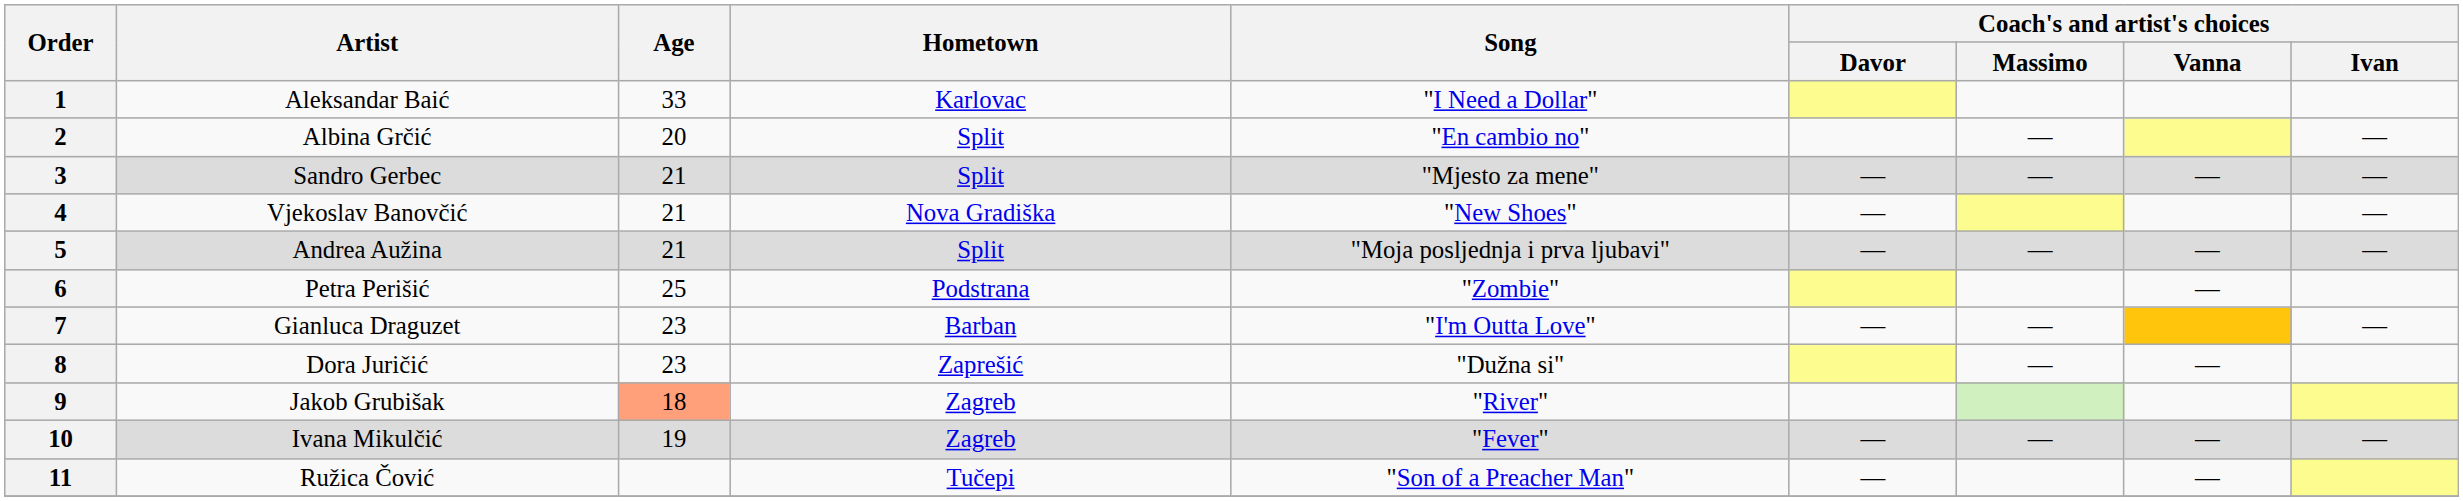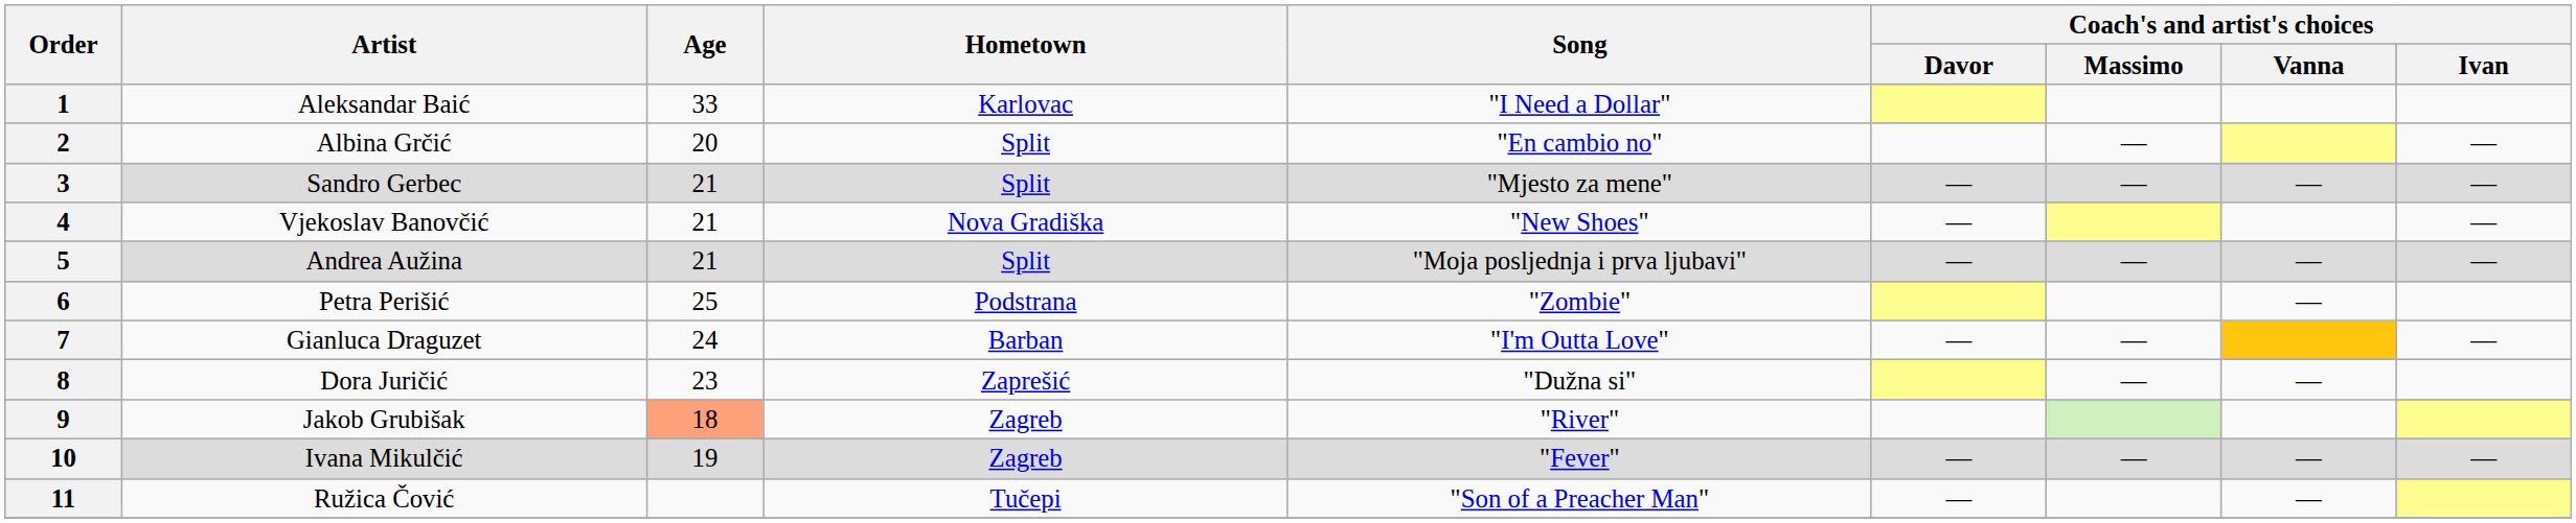 <table class="wikitable" style="text-align:center; line-height:17px; width:100%;">
 <tr>
 <th scope="col" rowspan="2" style="width:04%;">Order</th>
 <th scope="col" rowspan="2" style="width:18%;">Artist</th>
 <th scope="col" rowspan="2" style="width:04%;">Age</th>
 <th scope="col" rowspan="2" style="width:18%;">Hometown</th>
 <th scope="col" rowspan="2" style="width:20%;">Song</th>
 <th scope="col" colspan="4" style="width:24%;">Coach's and artist's choices</th>
 </tr>
 <tr>
 <th style="width:06%;">Davor</th>
 <th style="width:06%;">Massimo</th>
 <th style="width:06%;">Vanna</th>
 <th style="width:06%;">Ivan</th>
 </tr>
 <tr>
 <th>1</th>
 <td>Aleksandar Baić</td>
 <td>33</td>
 <td><a href='#'>Karlovac</a></td>
 <td>"<a href='#'>I Need a Dollar</a>"</td>
 <td style="background:#fdfc8f;"><strong></strong></td>
 <td> <strong></strong> </td>
 <td> <strong></strong> </td>
 <td> <strong></strong> </td>
 </tr>
 <tr>
 <th>2</th>
 <td>Albina Grčić</td>
 <td>20</td>
 <td><a href='#'>Split</a></td>
 <td>"<a href='#'>En cambio no</a>"</td>
 <td> <strong></strong> </td>
 <td>—</td>
 <td style="background:#fdfc8f;"><strong></strong></td>
 <td>—</td>
 </tr>
 <tr style="background:#DCDCDC;">
 <th>3</th>
 <td>Sandro Gerbec</td>
 <td>21</td>
 <td><a href='#'>Split</a></td>
 <td>"Mjesto za mene"</td>
 <td>—</td>
 <td>—</td>
 <td>—</td>
 <td>—</td>
 </tr>
 <tr>
 <th>4</th>
 <td>Vjekoslav Banovčić</td>
 <td>21</td>
 <td><a href='#'>Nova Gradiška</a></td>
 <td>"<a href='#'>New Shoes</a>"</td>
 <td>—</td>
 <td style="background:#fdfc8f;"><strong></strong></td>
 <td> <strong></strong> </td>
 <td>—</td>
 </tr>
 <tr style="background:#DCDCDC;">
 <th>5</th>
 <td>Andrea Aužina</td>
 <td>21</td>
 <td><a href='#'>Split</a></td>
 <td>"Moja posljednja i prva ljubavi"</td>
 <td>—</td>
 <td>—</td>
 <td>—</td>
 <td>—</td>
 </tr>
 <tr>
 <th>6</th>
 <td>Petra Perišić</td>
 <td>25</td>
 <td><a href='#'>Podstrana</a></td>
 <td>"<a href='#'>Zombie</a>"</td>
 <td style="background:#fdfc8f;"><strong></strong></td>
 <td> <strong></strong> </td>
 <td>—</td>
 <td> <strong></strong> </td>
 </tr>
 <tr>
 <th>7</th>
 <td>Gianluca Draguzet</td>
-<td>23</td>
+<td>24</td>
 <td><a href='#'>Barban</a></td>
 <td>"<a href='#'>I'm Outta Love</a>"</td>
 <td>—</td>
 <td>—</td>
 <td style="background:#FFC40C;"><strong></strong></td>
 <td>—</td>
 </tr>
 <tr>
 <th>8</th>
 <td>Dora Juričić</td>
 <td>23</td>
 <td><a href='#'>Zaprešić</a></td>
 <td>"Dužna si"</td>
 <td style="background:#fdfc8f;"><strong></strong></td>
 <td>—</td>
 <td>—</td>
 <td> <strong></strong> </td>
 </tr>
 <tr>
 <th>9</th>
 <td>Jakob Grubišak</td>
 <td style="background: lightsalmon;">18</td>
 <td><a href='#'>Zagreb</a></td>
 <td>"<a href='#'>River</a>"</td>
 <td> <strong></strong> </td>
 <td bgcolor="#d0f0c0"><strong></strong></td>
 <td> <strong></strong> </td>
 <td style="background:#fdfc8f;"><strong></strong></td>
 </tr>
 <tr style="background:#DCDCDC;">
 <th>10</th>
 <td>Ivana Mikulčić</td>
 <td>19</td>
 <td><a href='#'>Zagreb</a></td>
 <td>"<a href='#'>Fever</a>"</td>
 <td>—</td>
 <td>—</td>
 <td>—</td>
 <td>—</td>
 </tr>
 <tr>
 <th>11</th>
 <td>Ružica Čović</td>
 <td></td>
 <td><a href='#'>Tučepi</a></td>
 <td>"<a href='#'>Son of a Preacher Man</a>"</td>
 <td>—</td>
 <td> <strong></strong> </td>
 <td>—</td>
 <td style="background:#fdfc8f;"><strong></strong></td>
 </tr>
 <tr>
 </tr>
 </table>
